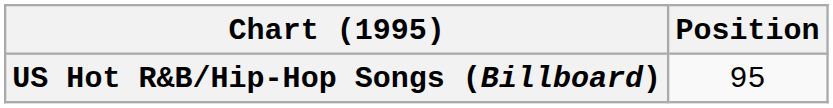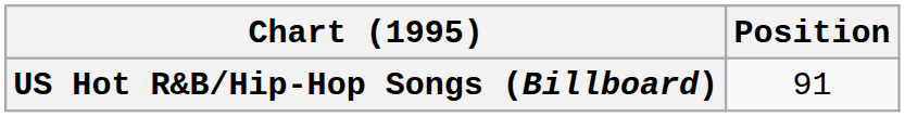 <table class="wikitable plainrowheaders" style="text-align:center">
 <tr>
 <th scope="col">Chart (1995)</th>
 <th scope="col">Position</th>
 </tr>
 <tr>
 <th scope="row">US Hot R&B/Hip-Hop Songs (<em>Billboard</em>)</th>
-<td>95</td>
+<td>91</td>
 </tr>
 </table>
